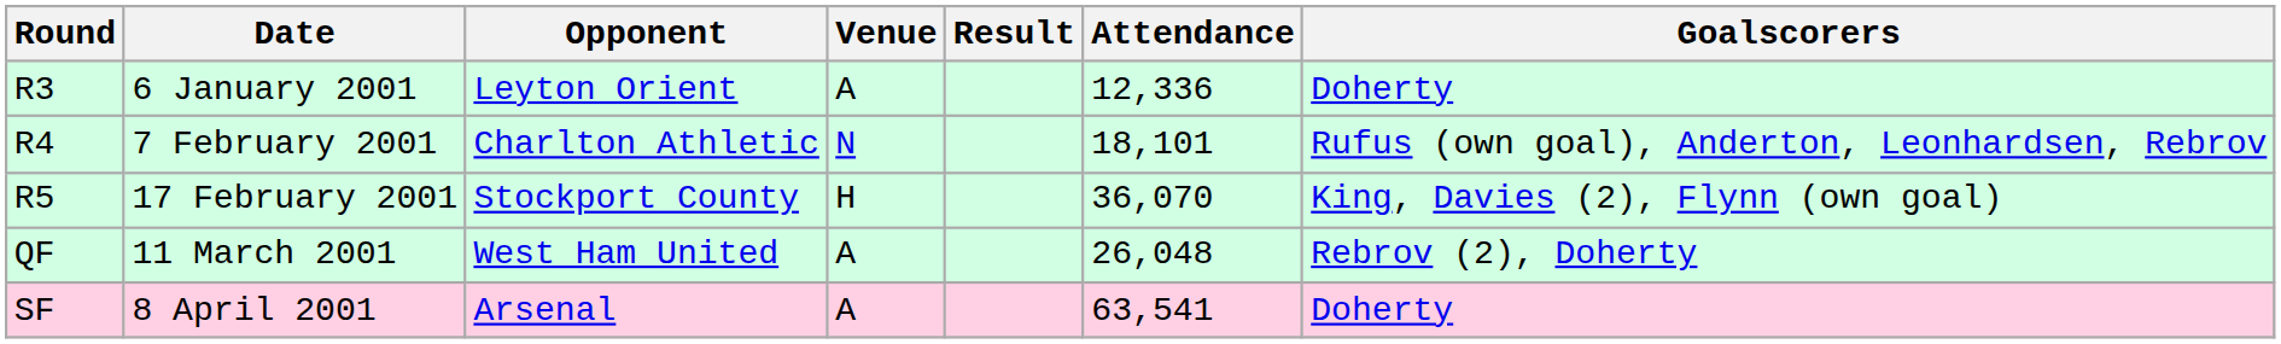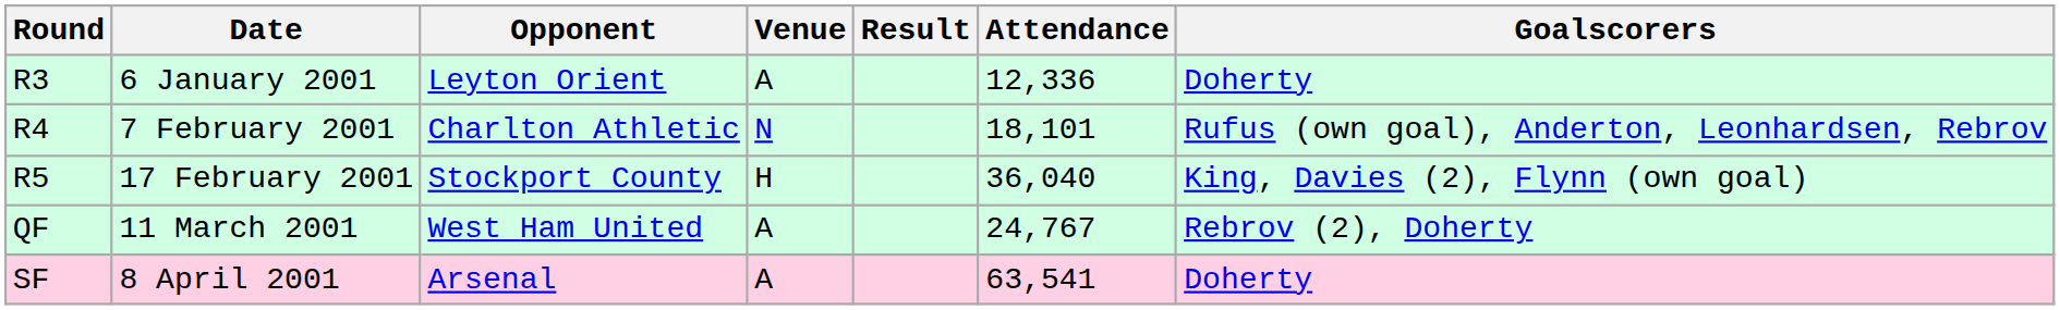 <table class="wikitable">
 <tr>
 <th>Round</th>
 <th>Date</th>
 <th>Opponent</th>
 <th>Venue</th>
 <th>Result</th>
 <th>Attendance</th>
 <th>Goalscorers</th>
 </tr>
 <tr style="background-color: #d0ffe3;">
 <td>R3</td>
 <td>6 January 2001</td>
 <td><a href='#'>Leyton Orient</a></td>
 <td>A</td>
 <td></td>
 <td>12,336</td>
 <td><a href='#'>Doherty</a></td>
 </tr>
 <tr style="background-color: #d0ffe3;">
 <td>R4</td>
 <td>7 February 2001</td>
 <td><a href='#'>Charlton Athletic</a></td>
 <td><a href='#'>N</a></td>
 <td></td>
 <td>18,101</td>
 <td><a href='#'>Rufus</a> (own goal), <a href='#'>Anderton</a>, <a href='#'>Leonhardsen</a>, <a href='#'>Rebrov</a></td>
 </tr>
 <tr style="background-color: #d0ffe3;">
 <td>R5</td>
 <td>17 February 2001</td>
 <td><a href='#'>Stockport County</a></td>
 <td>H</td>
 <td></td>
-<td>36,070</td>
+<td>36,040</td>
 <td><a href='#'>King</a>, <a href='#'>Davies</a> (2), <a href='#'>Flynn</a> (own goal)</td>
 </tr>
 <tr style="background-color: #d0ffe3;">
 <td>QF</td>
 <td>11 March 2001</td>
 <td><a href='#'>West Ham United</a></td>
 <td>A</td>
 <td></td>
-<td>26,048</td>
+<td>24,767</td>
 <td><a href='#'>Rebrov</a> (2), <a href='#'>Doherty</a></td>
 </tr>
 <tr style="background-color: #ffd0e3;">
 <td>SF</td>
 <td>8 April 2001</td>
 <td><a href='#'>Arsenal</a></td>
 <td>A</td>
 <td></td>
 <td>63,541</td>
 <td><a href='#'>Doherty</a></td>
 </tr>
 </table>
